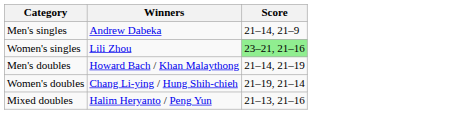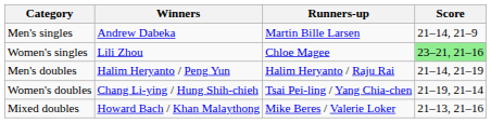 <table class=wikitable style="white-space:nowrap;">
 <tr>
 <th>Category</th>
 <th>Winners</th>
+<th>Runners-up</th>
 <th>Score</th>
 </tr>
 <tr>
 <td>Men's singles</td>
 <td> <a href='#'>Andrew Dabeka</a></td>
+<td> <a href='#'>Martin Bille Larsen</a></td>
 <td>21–14, 21–9</td>
 </tr>
 <tr>
 <td>Women's singles</td>
 <td> <a href='#'>Lili Zhou</a></td>
+<td> <a href='#'>Chloe Magee</a></td>
 <td style="background: lightgreen;">23–21, 21–16</td>
 </tr>
 <tr>
 <td>Men's doubles</td>
-<td> <a href='#'>Howard Bach</a> / <a href='#'>Khan Malaythong</a></td>
+<td> <a href='#'>Halim Heryanto</a> / <a href='#'>Peng Yun</a></td>
+<td> <a href='#'>Halim Heryanto</a> / <a href='#'>Raju Rai</a></td>
 <td>21–14, 21–19</td>
 </tr>
 <tr>
 <td>Women's doubles</td>
 <td> <a href='#'>Chang Li-ying</a> / <a href='#'>Hung Shih-chieh</a></td>
+<td> <a href='#'>Tsai Pei-ling</a> / <a href='#'>Yang Chia-chen</a></td>
 <td>21–19, 21–14</td>
 </tr>
 <tr>
 <td>Mixed doubles</td>
-<td> <a href='#'>Halim Heryanto</a> / <a href='#'>Peng Yun</a></td>
+<td> <a href='#'>Howard Bach</a> / <a href='#'>Khan Malaythong</a></td>
+<td> <a href='#'>Mike Beres</a> / <a href='#'>Valerie Loker</a></td>
 <td>21–13, 21–16</td>
 </tr>
 </table>
